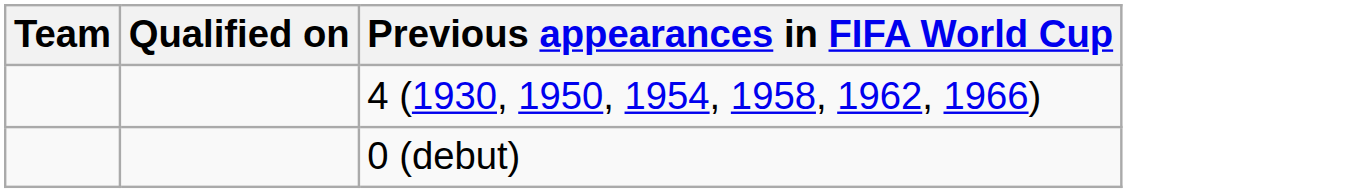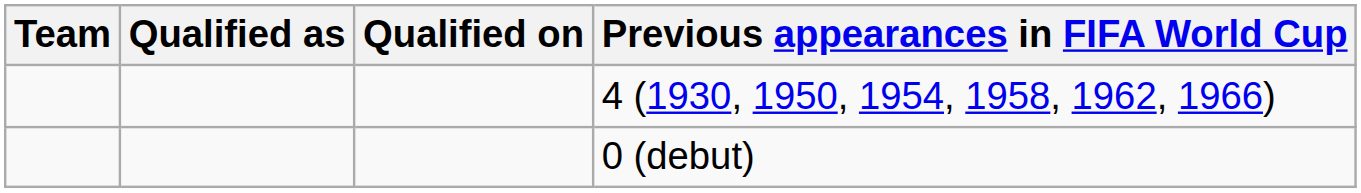 <table class="wikitable sortable">
 <tr>
 <th>Team</th>
+<th>Qualified as</th>
 <th>Qualified on</th>
 <th data-sort-type="number">Previous <a href='#'>appearances</a> in <a href='#'>FIFA World Cup</a></th>
 </tr>
 <tr>
+<td></td>
 <td></td>
 <td></td>
 <td>4 (<a href='#'>1930</a>, <a href='#'>1950</a>, <a href='#'>1954</a>, <a href='#'>1958</a>, <a href='#'>1962</a>, <a href='#'>1966</a>)</td>
 </tr>
 <tr>
 <td></td>
 <td></td>
+<td></td>
 <td>0 (debut)</td>
 </tr>
 </table>
